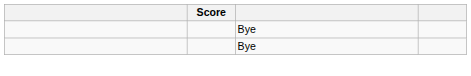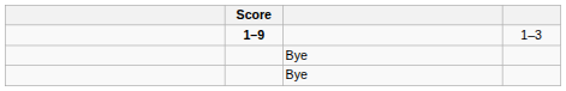 <table class="wikitable" style="text-align: center; ">
 <tr>
 <th align="right" width="270"></th>
 <th width="65">Score</th>
 <th align="left" width="270"></th>
 <th width="65"></th>
+</tr>
+<tr>
+<td align="left"></td>
+<td><strong>1–9</strong></td>
+<td align="left"><strong></strong></td>
+<td>1–3 <strong></strong></td>
 </tr>
 <tr>
 <td align="left"><strong></strong></td>
 <td></td>
 <td align="left">Bye</td>
 <td></td>
 </tr>
 <tr>
 <td align="left"><strong></strong></td>
 <td></td>
 <td align="left">Bye</td>
 <td></td>
 </tr>
 </table>
